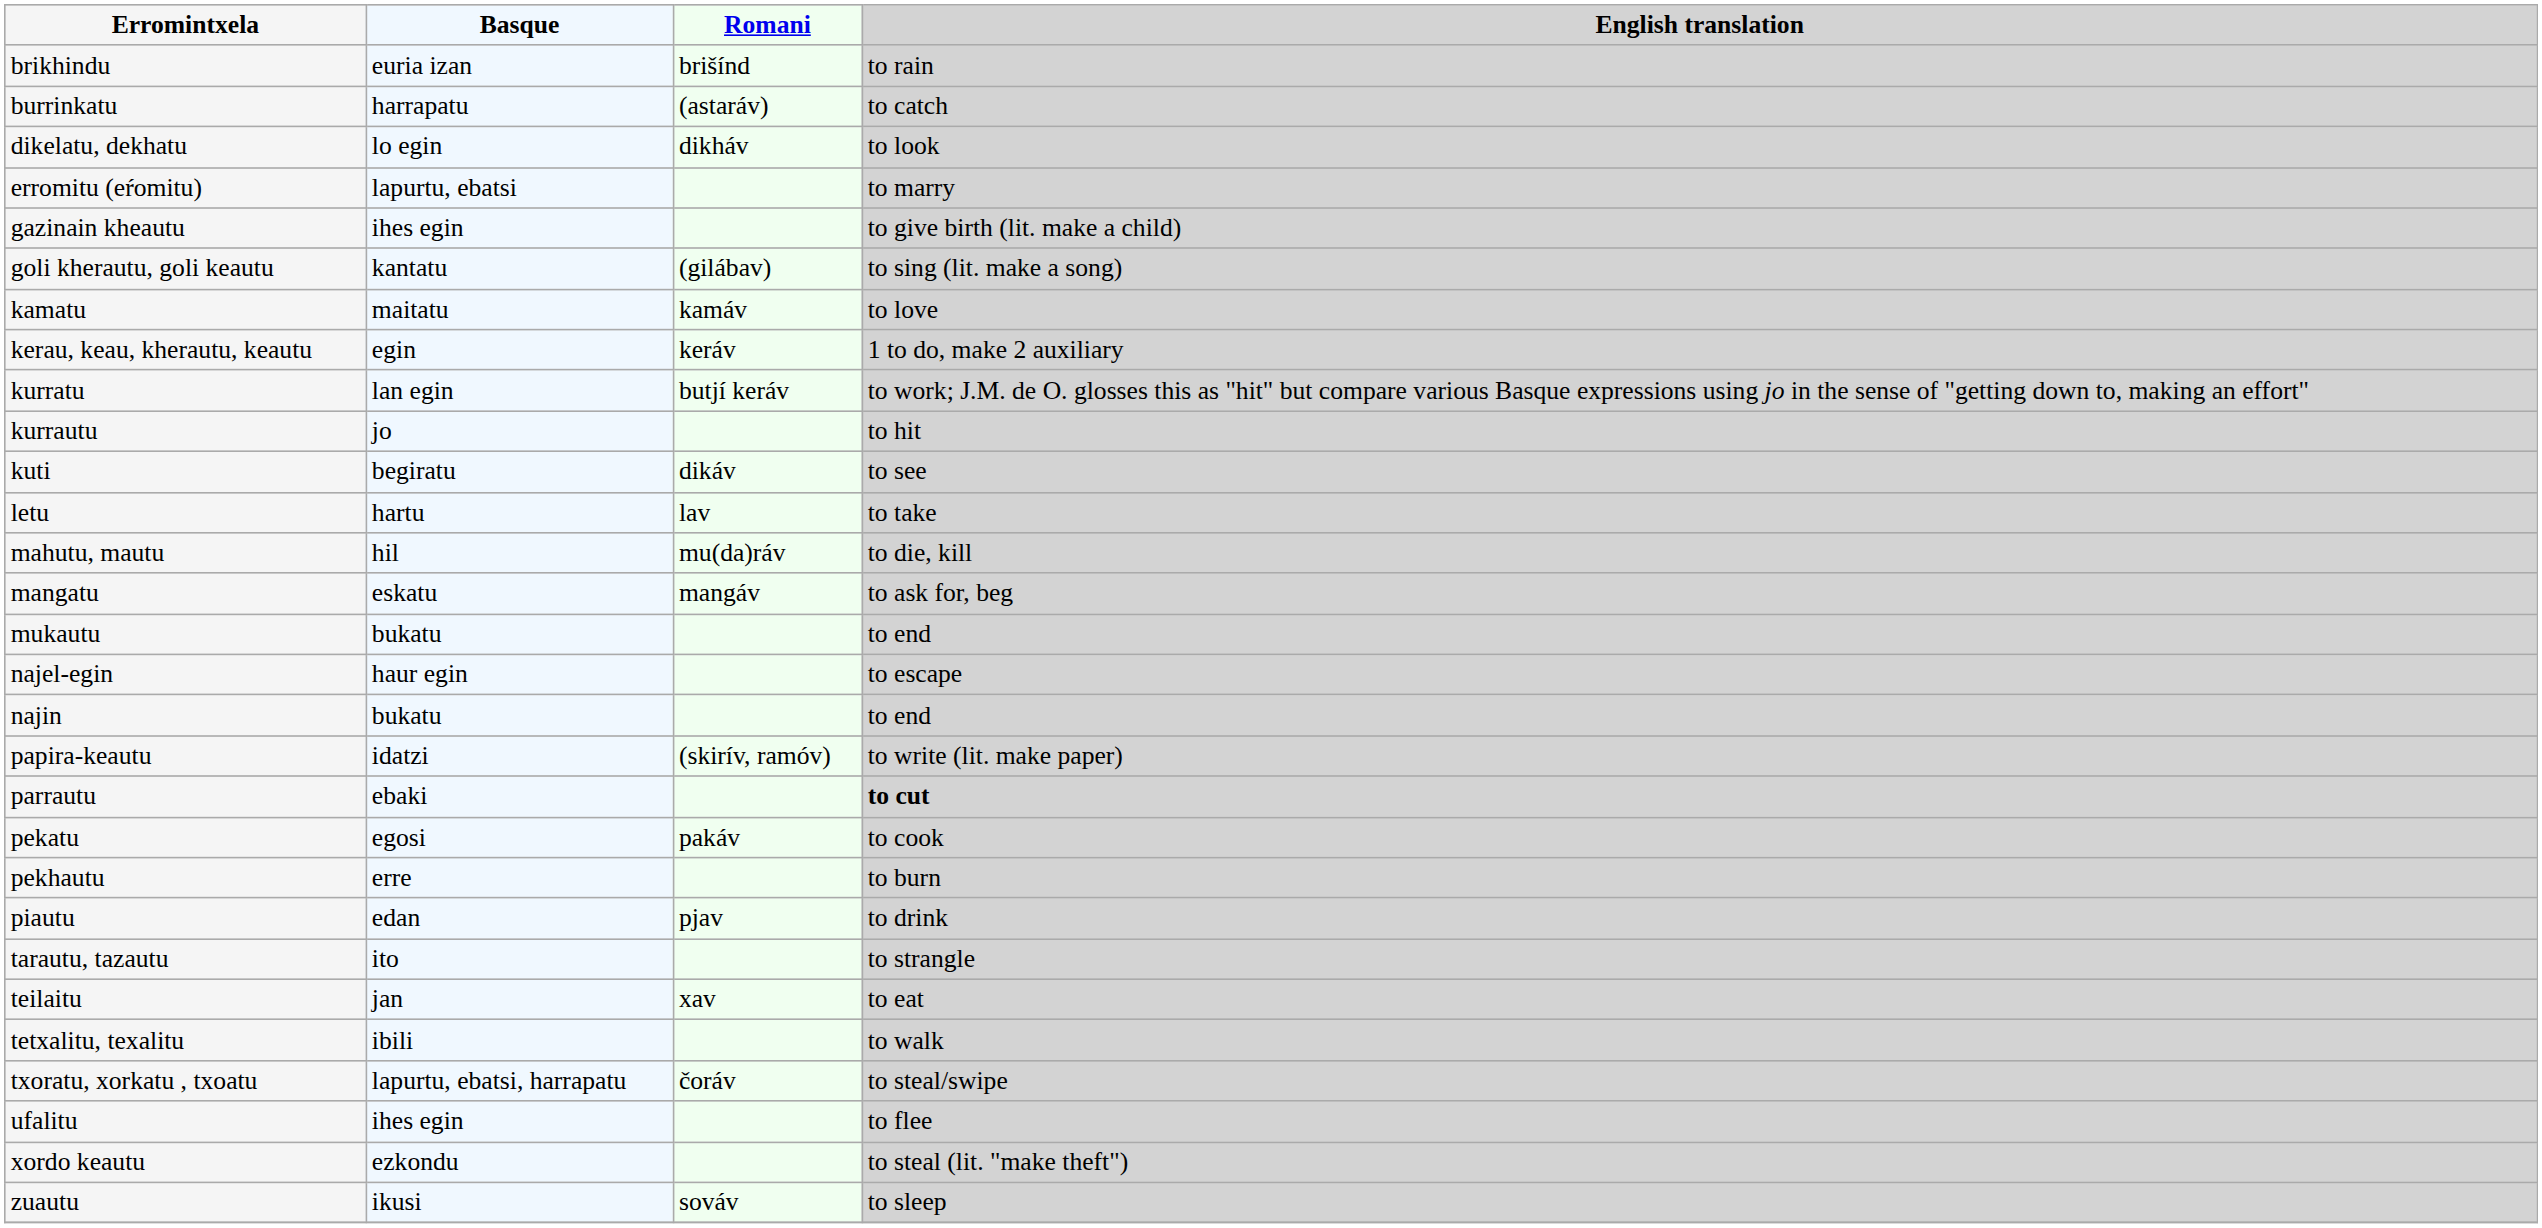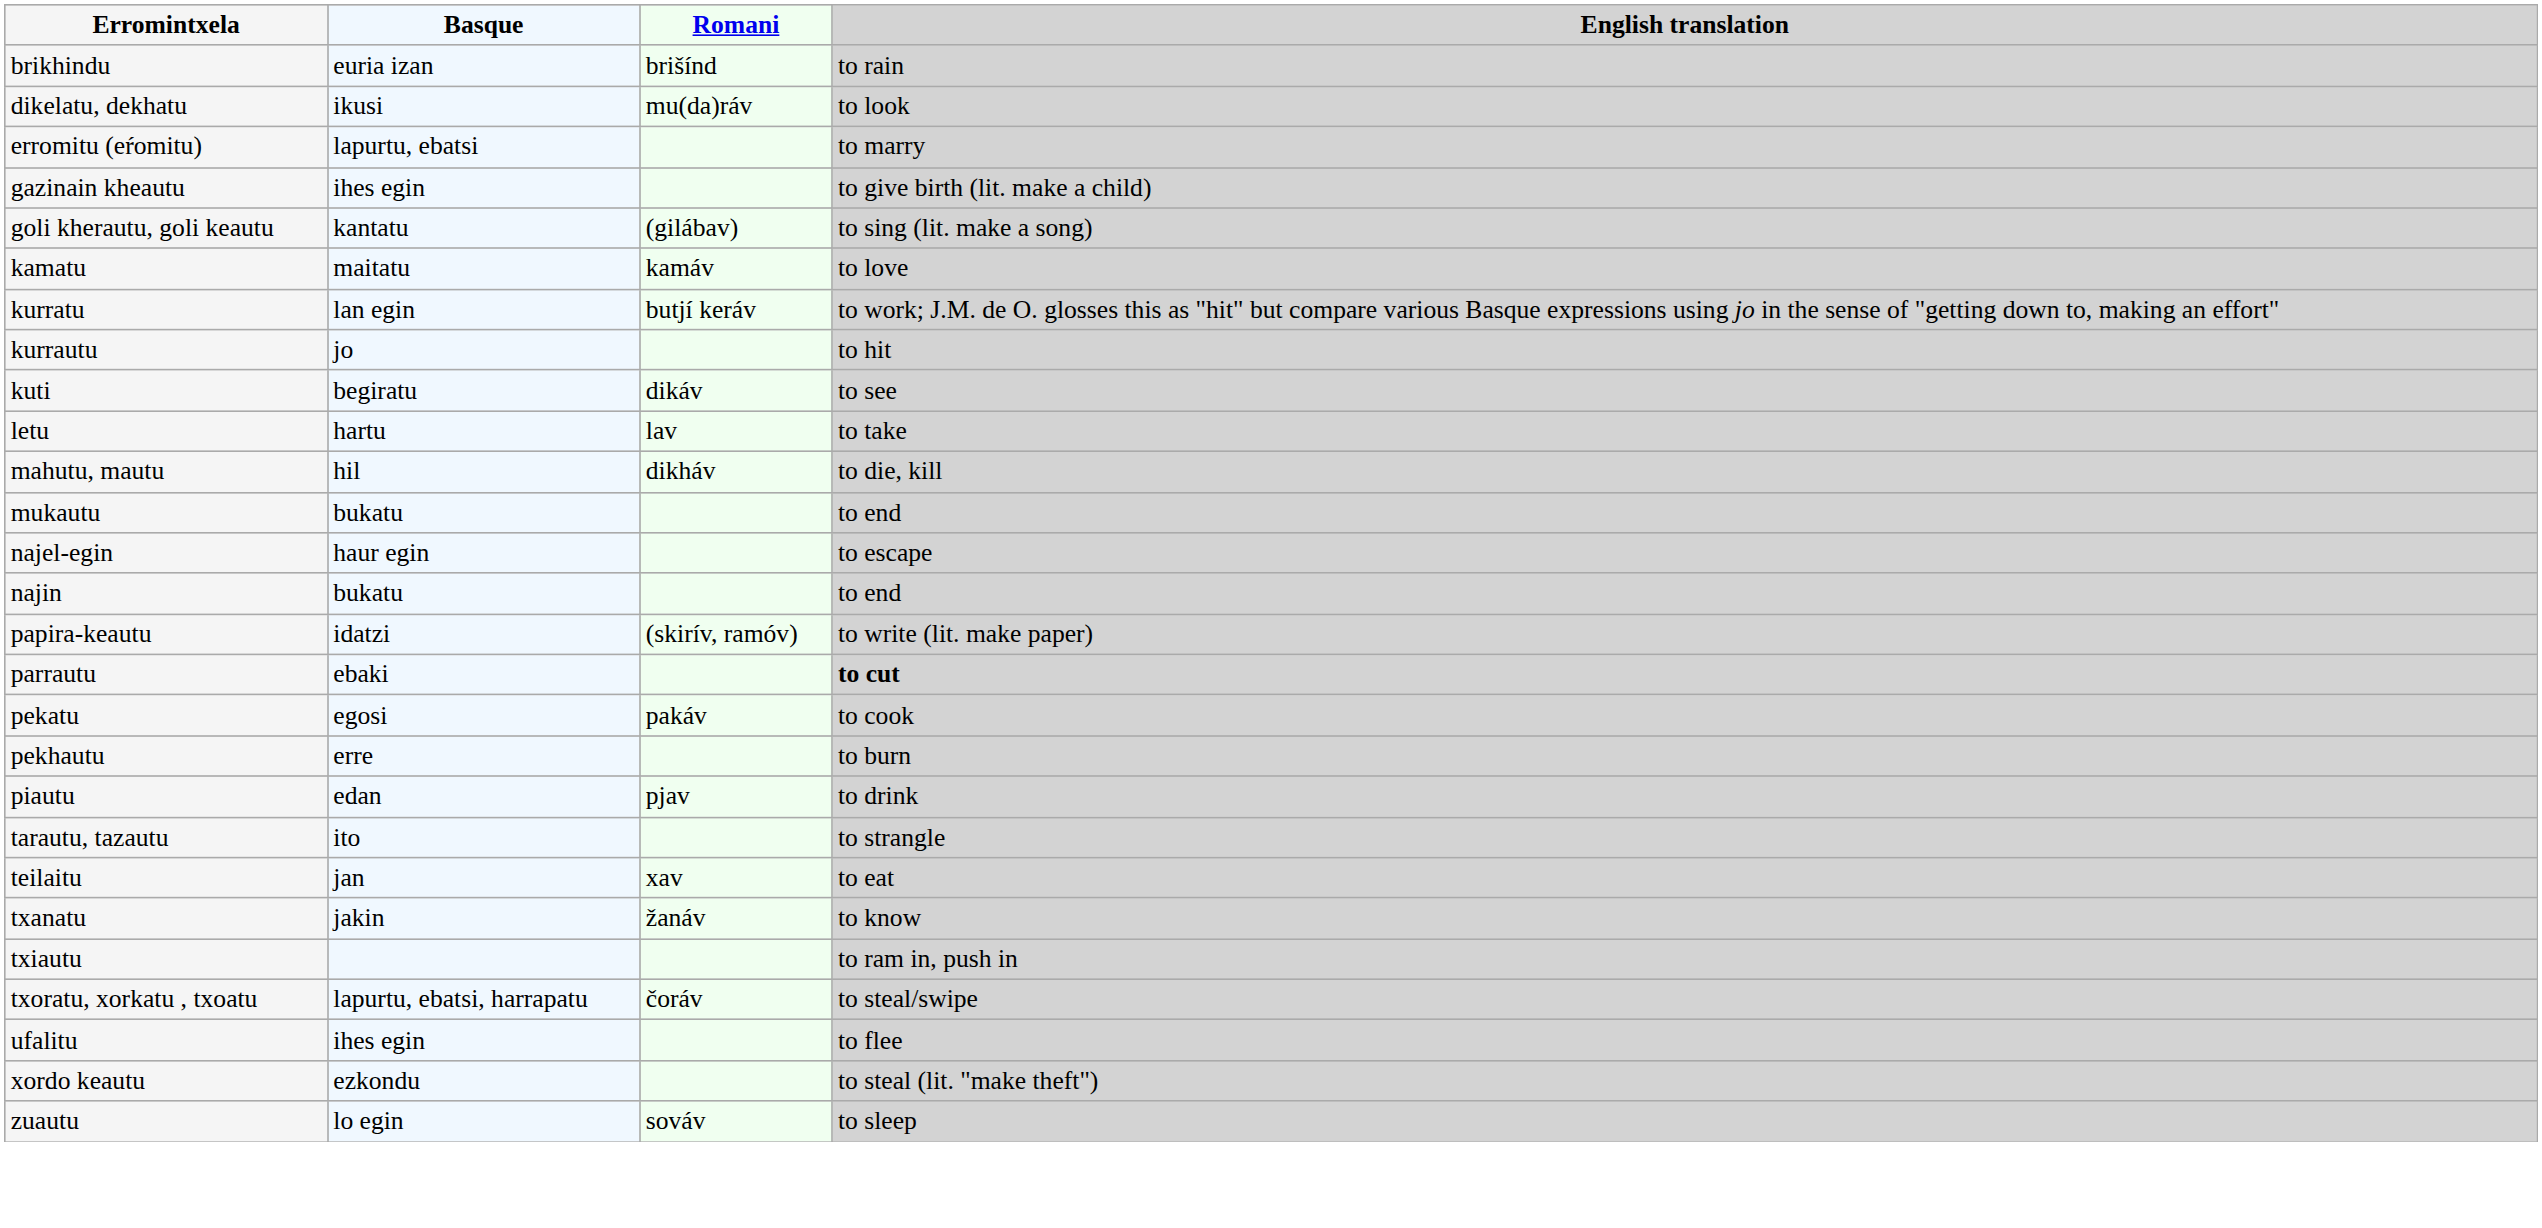 <table class="wikitable" style="width:100%; font-size: 100%">
 <tr>
 <th style="background-color: whitesmoke"><strong>Erromintxela</strong></th>
 <th style="background-color: aliceblue"><strong>Basque</strong></th>
 <th style="background-color: honeydew"><strong><a href='#'>Romani</a></strong></th>
 <th style="background-color: lightgrey"><strong>English translation</strong></th>
 </tr>
 <tr>
 <td style="background-color: whitesmoke">brikhindu</td>
 <td style="background-color: aliceblue">euria izan</td>
 <td style="background-color: honeydew">brišínd</td>
 <td style="background-color: lightgrey">to rain</td>
 </tr>
 <tr>
-<td style="background-color: whitesmoke">burrinkatu</td>
-<td style="background-color: aliceblue">harrapatu</td>
-<td style="background-color: honeydew">(astaráv)</td>
-<td style="background-color: lightgrey">to catch</td>
-</tr>
-<tr>
 <td style="background-color: whitesmoke">dikelatu, dekhatu</td>
-<td style="background-color: aliceblue">lo egin</td>
-<td style="background-color: honeydew">dikháv</td>
+<td style="background-color: aliceblue">ikusi</td>
+<td style="background-color: honeydew">mu(da)ráv</td>
 <td style="background-color: lightgrey">to look</td>
 </tr>
 <tr>
 <td style="background-color: whitesmoke">erromitu (eŕomitu)</td>
 <td style="background-color: aliceblue">lapurtu, ebatsi</td>
 <td style="background-color: honeydew"></td>
 <td style="background-color: lightgrey">to marry</td>
 </tr>
 <tr>
 <td style="background-color: whitesmoke">gazinain kheautu</td>
 <td style="background-color: aliceblue">ihes egin</td>
 <td style="background-color: honeydew"></td>
 <td style="background-color: lightgrey">to give birth (lit. make a child)</td>
 </tr>
 <tr>
 <td style="background-color: whitesmoke">goli kherautu, goli keautu</td>
 <td style="background-color: aliceblue">kantatu</td>
 <td style="background-color: honeydew">(gilábav)</td>
 <td style="background-color: lightgrey">to sing (lit. make a song)</td>
 </tr>
 <tr>
 <td style="background-color: whitesmoke">kamatu</td>
 <td style="background-color: aliceblue">maitatu</td>
 <td style="background-color: honeydew">kamáv</td>
 <td style="background-color: lightgrey">to love</td>
-</tr>
-<tr>
-<td style="background-color: whitesmoke">kerau, keau, kherautu, keautu</td>
-<td style="background-color: aliceblue">egin</td>
-<td style="background-color: honeydew">keráv</td>
-<td style="background-color: lightgrey">1 to do, make 2 auxiliary</td>
 </tr>
 <tr>
 <td style="background-color: whitesmoke">kurratu</td>
 <td style="background-color: aliceblue">lan egin</td>
 <td style="background-color: honeydew">butjí keráv</td>
 <td style="background-color: lightgrey">to work; J.M. de O. glosses this as "hit" but compare various Basque expressions using <em>jo</em> in the sense of "getting down to, making an effort"</td>
 </tr>
 <tr>
 <td style="background-color: whitesmoke">kurrautu </td>
 <td style="background-color: aliceblue">jo</td>
 <td style="background-color: honeydew"></td>
 <td style="background-color: lightgrey">to hit</td>
 </tr>
 <tr>
 <td style="background-color: whitesmoke">kuti</td>
 <td style="background-color: aliceblue">begiratu</td>
 <td style="background-color: honeydew">dikáv</td>
 <td style="background-color: lightgrey">to see</td>
 </tr>
 <tr>
 <td style="background-color: whitesmoke">letu</td>
 <td style="background-color: aliceblue">hartu</td>
 <td style="background-color: honeydew">lav</td>
 <td style="background-color: lightgrey">to take</td>
 </tr>
 <tr>
 <td style="background-color: whitesmoke">mahutu, mautu</td>
 <td style="background-color: aliceblue">hil</td>
-<td style="background-color: honeydew">mu(da)ráv</td>
+<td style="background-color: honeydew">dikháv</td>
 <td style="background-color: lightgrey">to die, kill</td>
-</tr>
-<tr>
-<td style="background-color: whitesmoke">mangatu</td>
-<td style="background-color: aliceblue">eskatu</td>
-<td style="background-color: honeydew">mangáv</td>
-<td style="background-color: lightgrey">to ask for, beg</td>
 </tr>
 <tr>
 <td style="background-color: whitesmoke">mukautu</td>
 <td style="background-color: aliceblue">bukatu</td>
 <td style="background-color: honeydew"></td>
 <td style="background-color: lightgrey">to end</td>
 </tr>
 <tr>
 <td style="background-color: whitesmoke">najel-egin</td>
 <td style="background-color: aliceblue">haur egin</td>
 <td style="background-color: honeydew"></td>
 <td style="background-color: lightgrey">to escape</td>
 </tr>
 <tr>
 <td style="background-color: whitesmoke">najin</td>
 <td style="background-color: aliceblue">bukatu</td>
 <td style="background-color: honeydew"></td>
 <td style="background-color: lightgrey">to end</td>
 </tr>
 <tr>
 <td style="background-color: whitesmoke">papira-keautu</td>
 <td style="background-color: aliceblue">idatzi</td>
 <td style="background-color: honeydew">(skirív, ramóv)</td>
 <td style="background-color: lightgrey">to write (lit. make paper)</td>
 </tr>
 <tr>
 <td style="background-color: whitesmoke">parrautu </td>
 <td style="background-color: aliceblue">ebaki</td>
 <td style="background-color: honeydew"></td>
 <td style="background-color: lightgrey"><strong>to cut</strong></td>
 </tr>
 <tr>
 <td style="background-color: whitesmoke">pekatu</td>
 <td style="background-color: aliceblue">egosi</td>
 <td style="background-color: honeydew">pakáv</td>
 <td style="background-color: lightgrey">to cook</td>
 </tr>
 <tr>
 <td style="background-color: whitesmoke">pekhautu</td>
 <td style="background-color: aliceblue">erre</td>
 <td style="background-color: honeydew"></td>
 <td style="background-color: lightgrey">to burn</td>
 </tr>
 <tr>
 <td style="background-color: whitesmoke">piautu</td>
 <td style="background-color: aliceblue">edan</td>
 <td style="background-color: honeydew">pjav</td>
 <td style="background-color: lightgrey">to drink</td>
 </tr>
 <tr>
 <td style="background-color: whitesmoke">tarautu, tazautu</td>
 <td style="background-color: aliceblue">ito</td>
 <td style="background-color: honeydew"></td>
 <td style="background-color: lightgrey">to strangle</td>
 </tr>
 <tr>
 <td style="background-color: whitesmoke">teilaitu</td>
 <td style="background-color: aliceblue">jan</td>
 <td style="background-color: honeydew">xav</td>
 <td style="background-color: lightgrey">to eat</td>
 </tr>
 <tr>
-<td style="background-color: whitesmoke">tetxalitu, texalitu</td>
-<td style="background-color: aliceblue">ibili</td>
+<td style="background-color: whitesmoke">txanatu</td>
+<td style="background-color: aliceblue">jakin</td>
+<td style="background-color: honeydew">žanáv</td>
+<td style="background-color: lightgrey">to know</td>
+</tr>
+<tr>
+<td style="background-color: whitesmoke">txiautu</td>
+<td style="background-color: aliceblue"></td>
 <td style="background-color: honeydew"></td>
-<td style="background-color: lightgrey">to walk</td>
+<td style="background-color: lightgrey">to ram in, push in</td>
 </tr>
 <tr>
 <td style="background-color: whitesmoke">txoratu, xorkatu , txoatu</td>
 <td style="background-color: aliceblue">lapurtu, ebatsi, harrapatu</td>
 <td style="background-color: honeydew">čoráv</td>
 <td style="background-color: lightgrey">to steal/swipe</td>
 </tr>
 <tr>
 <td style="background-color: whitesmoke">ufalitu</td>
 <td style="background-color: aliceblue">ihes egin</td>
 <td style="background-color: honeydew"></td>
 <td style="background-color: lightgrey">to flee</td>
 </tr>
 <tr>
 <td style="background-color: whitesmoke">xordo keautu</td>
 <td style="background-color: aliceblue">ezkondu</td>
 <td style="background-color: honeydew"></td>
 <td style="background-color: lightgrey">to steal (lit. "make theft")</td>
 </tr>
 <tr>
 <td style="background-color: whitesmoke">zuautu</td>
-<td style="background-color: aliceblue">ikusi</td>
+<td style="background-color: aliceblue">lo egin</td>
 <td style="background-color: honeydew">sováv</td>
 <td style="background-color: lightgrey">to sleep</td>
 </tr>
 <tr>
 </tr>
 </table>
